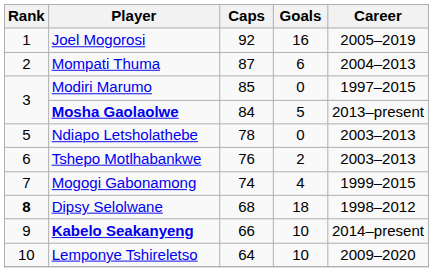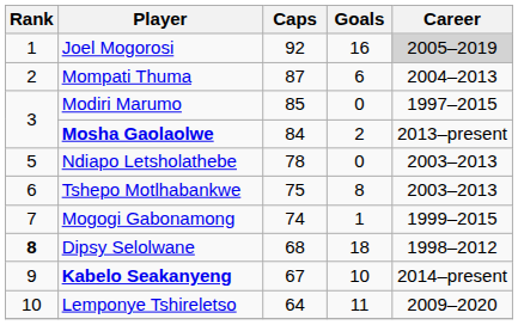 <table class="wikitable sortable" style="text-align:center;">
 <tr>
 <th width=30px>Rank</th>
 <th style="width:175px;">Player</th>
 <th width=50px>Caps</th>
 <th width=50px>Goals</th>
 <th style="width:100px;">Career</th>
 </tr>
 <tr>
 <td>1</td>
 <td align=left><a href='#'>Joel Mogorosi</a></td>
 <td>92</td>
 <td>16</td>
-<td>2005–2019</td>
+<td style="background: lightgrey;">2005–2019</td>
 </tr>
 <tr>
 <td>2</td>
 <td align=left><a href='#'>Mompati Thuma</a></td>
 <td>87</td>
 <td>6</td>
 <td>2004–2013</td>
 </tr>
 <tr>
 <td rowspan=2>3</td>
 <td align=left><a href='#'>Modiri Marumo</a></td>
 <td>85</td>
 <td>0</td>
 <td>1997–2015</td>
 </tr>
 <tr>
 <td align=left><strong><a href='#'>Mosha Gaolaolwe</a></strong></td>
 <td>84</td>
-<td>5</td>
+<td>2</td>
 <td>2013–present</td>
 </tr>
 <tr>
 <td>5</td>
 <td align=left><a href='#'>Ndiapo Letsholathebe</a></td>
 <td>78</td>
 <td>0</td>
 <td>2003–2013</td>
 </tr>
 <tr>
 <td>6</td>
 <td align=left><a href='#'>Tshepo Motlhabankwe</a></td>
-<td>76</td>
-<td>2</td>
+<td>75</td>
+<td>8</td>
 <td>2003–2013</td>
 </tr>
 <tr>
 <td>7</td>
 <td align=left><a href='#'>Mogogi Gabonamong</a></td>
 <td>74</td>
-<td>4</td>
+<td>1</td>
 <td>1999–2015</td>
 </tr>
 <tr>
 <td><strong>8</strong></td>
 <td align=left><a href='#'>Dipsy Selolwane</a></td>
 <td>68</td>
 <td>18</td>
 <td>1998–2012</td>
 </tr>
 <tr>
 <td>9</td>
 <td align=left><strong><a href='#'>Kabelo Seakanyeng</a></strong></td>
-<td>66</td>
+<td>67</td>
 <td>10</td>
 <td>2014–present</td>
 </tr>
 <tr>
 <td>10</td>
 <td align=left><a href='#'>Lemponye Tshireletso</a></td>
 <td>64</td>
-<td>10</td>
+<td>11</td>
 <td>2009–2020</td>
 </tr>
 <tr>
 </tr>
 </table>
